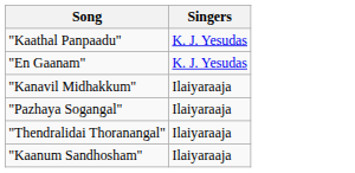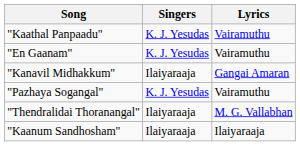 <table class="wikitable" style="font-size:95%;">
 <tr>
 <th>Song</th>
 <th>Singers</th>
+<th>Lyrics</th>
 </tr>
 <tr>
 <td>"Kaathal Panpaadu"</td>
 <td><a href='#'>K. J. Yesudas</a></td>
+<td><a href='#'>Vairamuthu</a></td>
 </tr>
 <tr>
 <td>"En Gaanam"</td>
 <td><a href='#'>K. J. Yesudas</a></td>
+<td>Vairamuthu</td>
 </tr>
 <tr>
 <td>"Kanavil Midhakkum"</td>
 <td>Ilaiyaraaja</td>
+<td><a href='#'>Gangai Amaran</a></td>
 </tr>
 <tr>
 <td>"Pazhaya Sogangal"</td>
-<td>Ilaiyaraaja</td>
+<td><a href='#'>K. J. Yesudas</a></td>
+<td>Vairamuthu</td>
 </tr>
 <tr>
 <td>"Thendralidai Thoranangal"</td>
 <td>Ilaiyaraaja</td>
+<td><a href='#'>M. G. Vallabhan</a></td>
 </tr>
 <tr>
 <td>"Kaanum Sandhosham"</td>
 <td>Ilaiyaraaja</td>
+<td>Ilaiyaraaja</td>
 </tr>
 </table>
